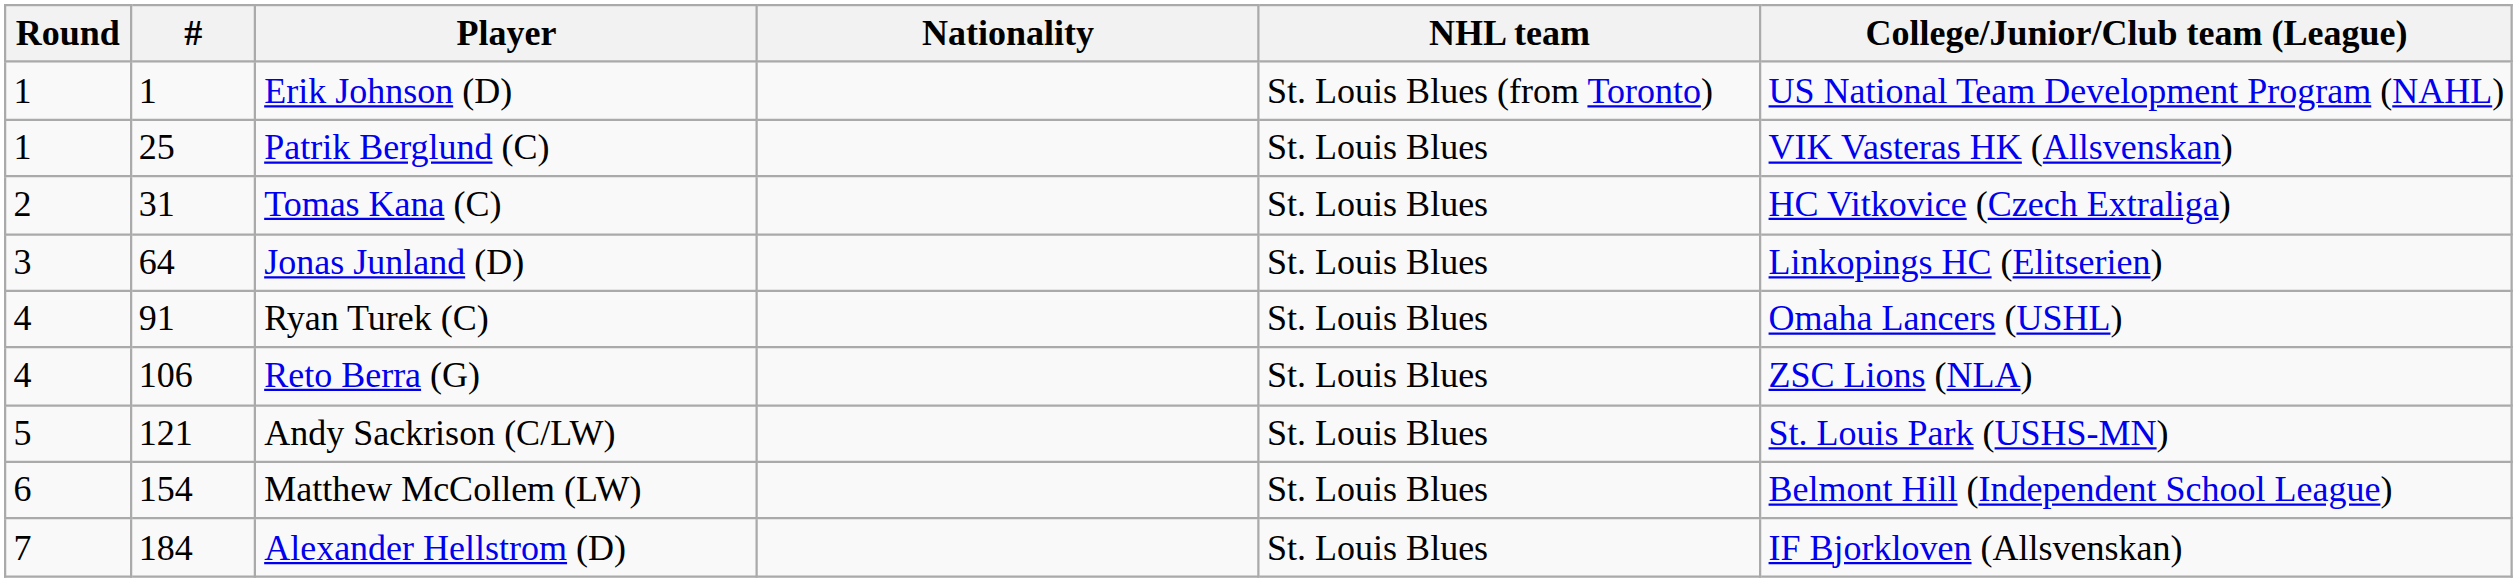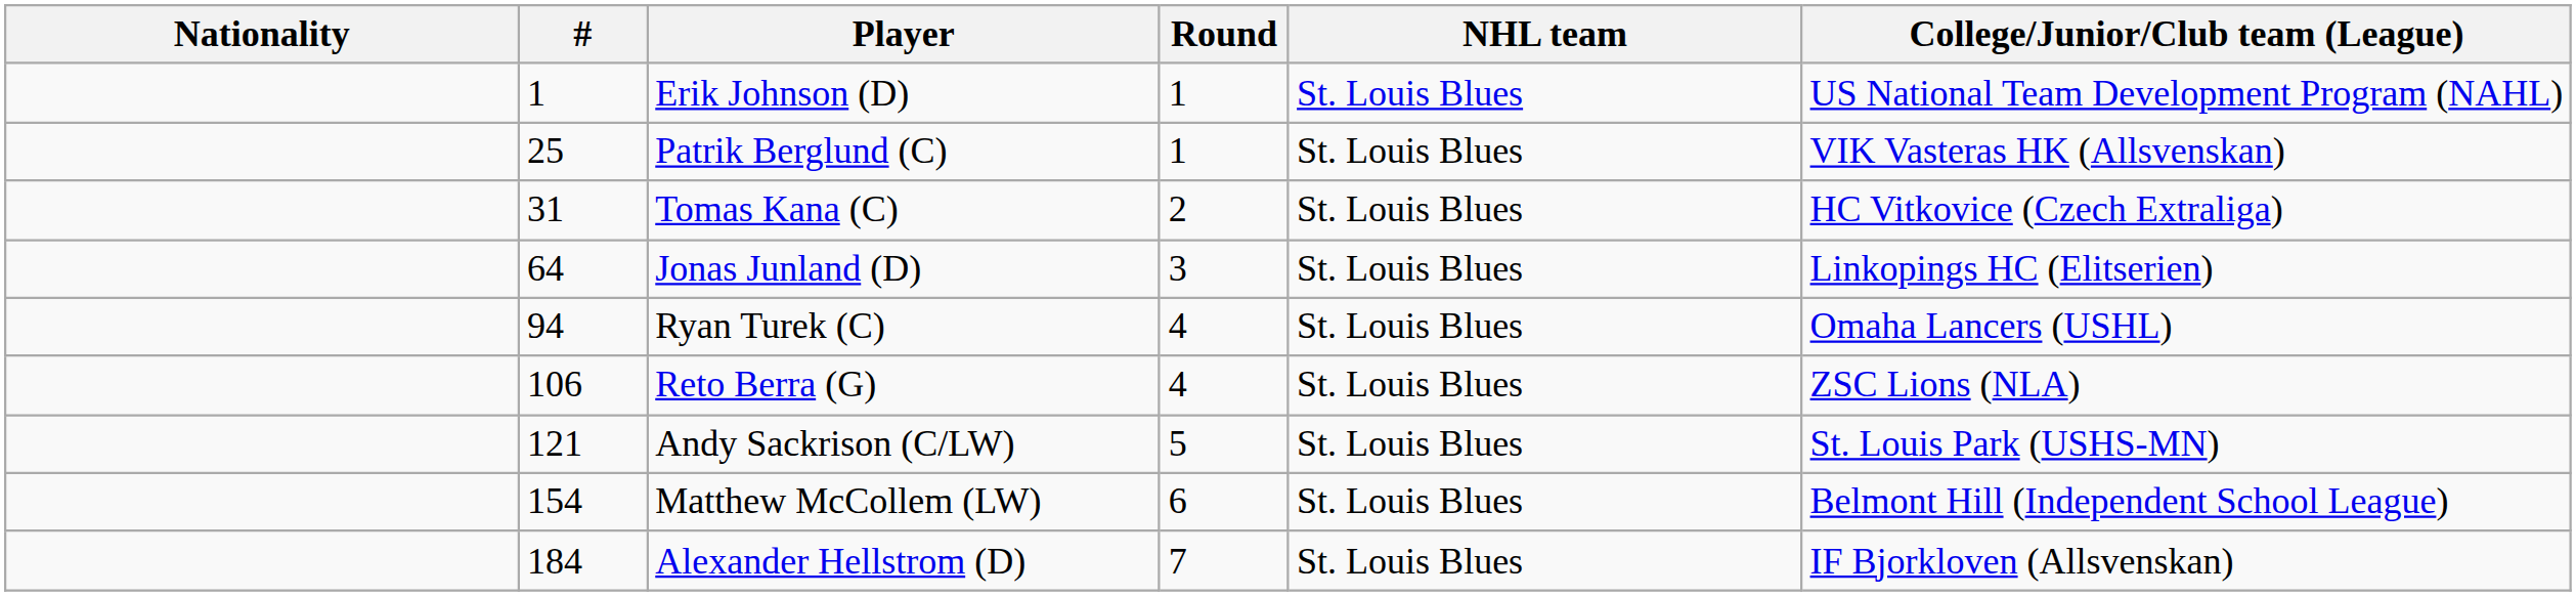 <table class="wikitable">
 <tr>
-<th bgcolor="#DDDDFF" width="5%">Round</th>
+<th bgcolor="#DDDDFF" width="20%">Nationality</th>
 <th bgcolor="#DDDDFF" width="5%">#</th>
 <th bgcolor="#DDDDFF" width="20%">Player</th>
-<th bgcolor="#DDDDFF" width="20%">Nationality</th>
+<th bgcolor="#DDDDFF" width="5%">Round</th>
 <th bgcolor="#DDDDFF" width="20%">NHL team</th>
 <th bgcolor="#DDDDFF" width="100%">College/Junior/Club team (League)</th>
 </tr>
 <tr>
-<td>1</td>
+<td></td>
 <td>1</td>
 <td><a href='#'>Erik Johnson</a> (D)</td>
-<td></td>
-<td>St. Louis Blues (from <a href='#'>Toronto</a>)</td>
+<td>1</td>
+<td><a href='#'>St. Louis Blues</a></td>
 <td><a href='#'>US National Team Development Program</a> (<a href='#'>NAHL</a>)</td>
 </tr>
 <tr>
-<td>1</td>
+<td></td>
 <td>25</td>
 <td><a href='#'>Patrik Berglund</a> (C)</td>
-<td></td>
+<td>1</td>
 <td>St. Louis Blues</td>
 <td><a href='#'>VIK Vasteras HK</a> (<a href='#'>Allsvenskan</a>)</td>
 </tr>
 <tr>
-<td>2</td>
+<td></td>
 <td>31</td>
 <td><a href='#'>Tomas Kana</a> (C)</td>
-<td></td>
+<td>2</td>
 <td>St. Louis Blues</td>
 <td><a href='#'>HC Vitkovice</a> (<a href='#'>Czech Extraliga</a>)</td>
 </tr>
 <tr>
-<td>3</td>
+<td></td>
 <td>64</td>
 <td><a href='#'>Jonas Junland</a> (D)</td>
-<td></td>
+<td>3</td>
 <td>St. Louis Blues</td>
 <td><a href='#'>Linkopings HC</a> (<a href='#'>Elitserien</a>)</td>
 </tr>
 <tr>
+<td></td>
+<td>94</td>
+<td>Ryan Turek (C)</td>
 <td>4</td>
-<td>91</td>
-<td>Ryan Turek (C)</td>
-<td></td>
 <td>St. Louis Blues</td>
 <td><a href='#'>Omaha Lancers</a> (<a href='#'>USHL</a>)</td>
 </tr>
 <tr>
-<td>4</td>
+<td></td>
 <td>106</td>
 <td><a href='#'>Reto Berra</a> (G)</td>
-<td></td>
+<td>4</td>
 <td>St. Louis Blues</td>
 <td><a href='#'>ZSC Lions</a> (<a href='#'>NLA</a>)</td>
 </tr>
 <tr>
-<td>5</td>
+<td></td>
 <td>121</td>
 <td>Andy Sackrison (C/LW)</td>
-<td></td>
+<td>5</td>
 <td>St. Louis Blues</td>
 <td><a href='#'>St. Louis Park</a> (<a href='#'>USHS-MN</a>)</td>
 </tr>
 <tr>
-<td>6</td>
+<td></td>
 <td>154</td>
 <td>Matthew McCollem (LW)</td>
-<td></td>
+<td>6</td>
 <td>St. Louis Blues</td>
 <td><a href='#'>Belmont Hill</a> (<a href='#'>Independent School League</a>)</td>
 </tr>
 <tr>
-<td>7</td>
+<td></td>
 <td>184</td>
 <td><a href='#'>Alexander Hellstrom</a> (D)</td>
-<td></td>
+<td>7</td>
 <td>St. Louis Blues</td>
 <td><a href='#'>IF Bjorkloven</a> (Allsvenskan)</td>
 </tr>
 </table>
